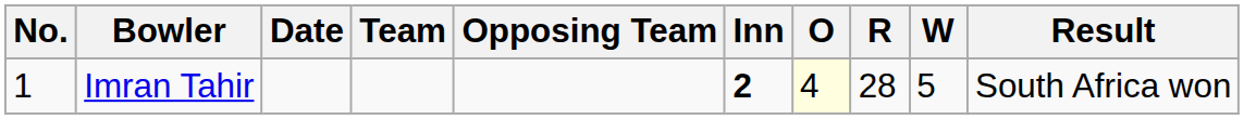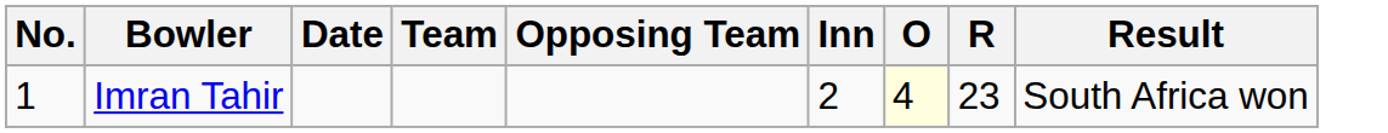 <table class="wikitable">
 <tr>
 <th>No.</th>
 <th>Bowler</th>
 <th>Date</th>
 <th>Team</th>
 <th>Opposing Team</th>
 <th scope="col" style="width:20px;">Inn</th>
 <th scope="col" style="width:20px;">O</th>
 <th scope="col" style="width:20px;">R</th>
-<th scope="col" style="width:20px;">W</th>
 <th>Result</th>
 </tr>
 <tr>
 <td>1</td>
 <td><a href='#'>Imran Tahir</a></td>
 <td></td>
 <td></td>
 <td></td>
-<td><strong>2</strong></td>
+<td>2</td>
 <td style="background: lightyellow;">4</td>
-<td>28</td>
-<td>5</td>
+<td>23</td>
 <td>South Africa won</td>
 </tr>
 </table>
